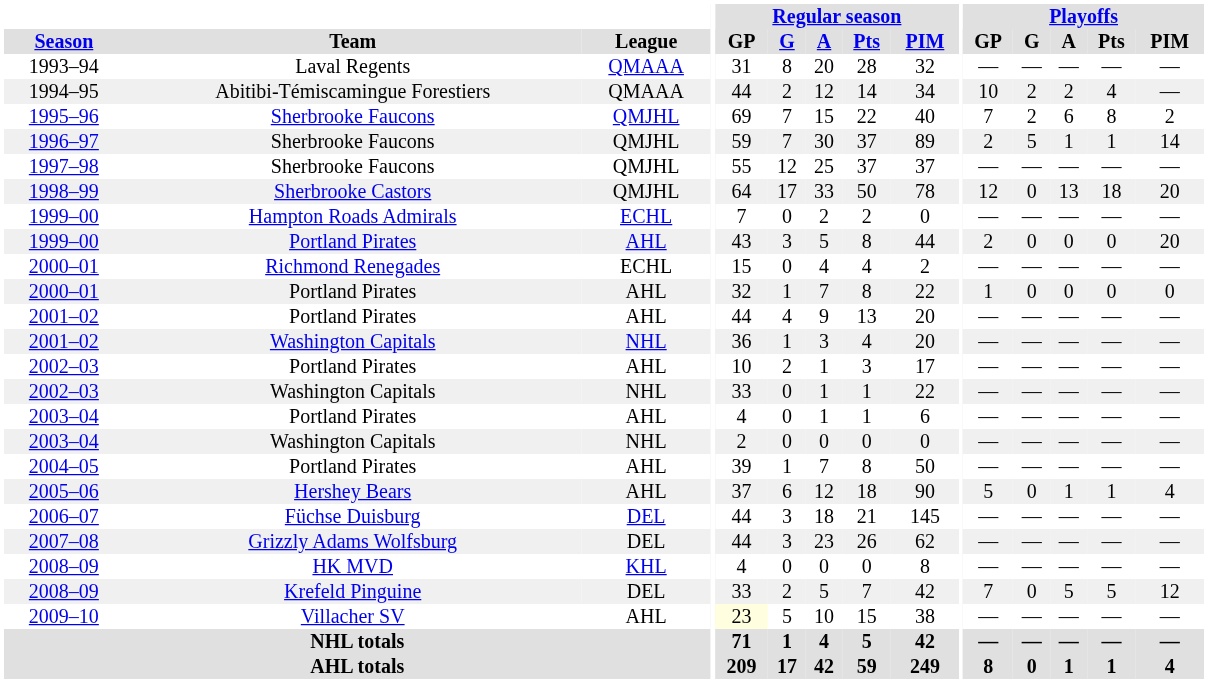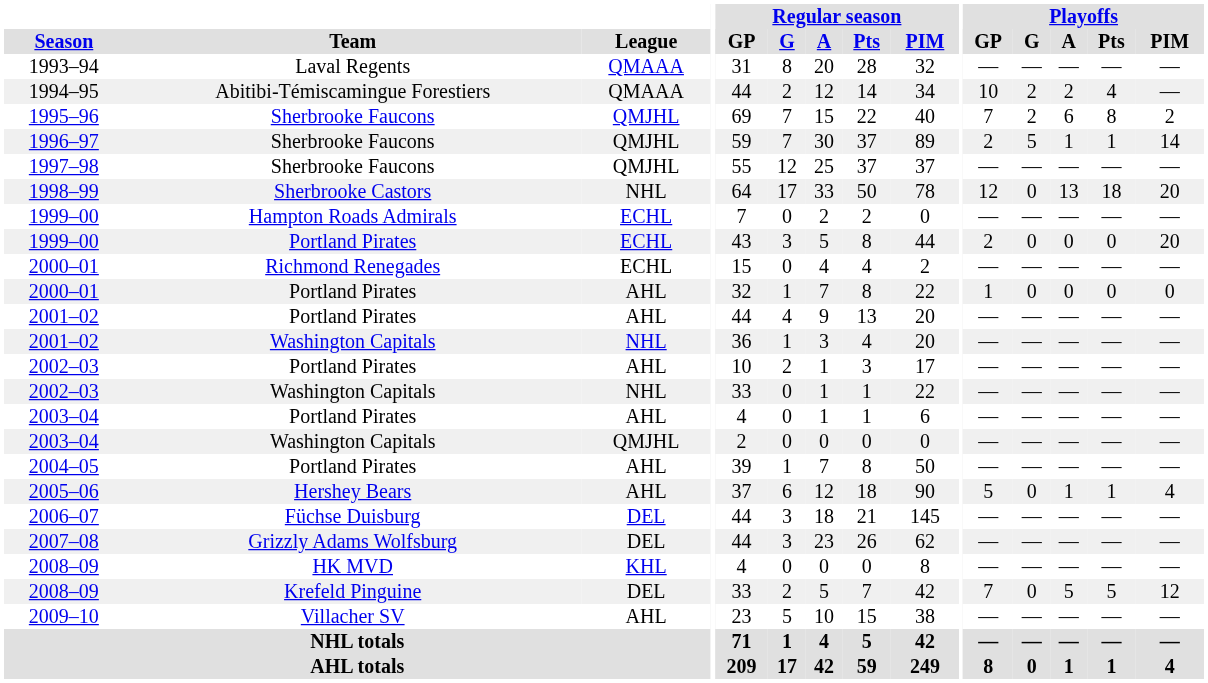 <table border="0" cellpadding="1" cellspacing="0" style="text-align:center; width:60em">
 <tr bgcolor="#e0e0e0">
 <th colspan="3" bgcolor="#ffffff"></th>
 <th rowspan="99" bgcolor="#ffffff"></th>
 <th colspan="5"><a href='#'>Regular season</a></th>
 <th rowspan="99" bgcolor="#ffffff"></th>
 <th colspan="5"><a href='#'>Playoffs</a></th>
 </tr>
 <tr bgcolor="#e0e0e0">
 <th><a href='#'>Season</a></th>
 <th>Team</th>
 <th>League</th>
 <th>GP</th>
 <th><a href='#'>G</a></th>
 <th><a href='#'>A</a></th>
 <th><a href='#'>Pts</a></th>
 <th><a href='#'>PIM</a></th>
 <th>GP</th>
 <th>G</th>
 <th>A</th>
 <th>Pts</th>
 <th>PIM</th>
 </tr>
 <tr>
 <td>1993–94</td>
 <td>Laval Regents</td>
 <td><a href='#'>QMAAA</a></td>
 <td>31</td>
 <td>8</td>
 <td>20</td>
 <td>28</td>
 <td>32</td>
 <td>—</td>
 <td>—</td>
 <td>—</td>
 <td>—</td>
 <td>—</td>
 </tr>
 <tr bgcolor="#f0f0f0">
 <td>1994–95</td>
 <td>Abitibi-Témiscamingue Forestiers</td>
 <td>QMAAA</td>
 <td>44</td>
 <td>2</td>
 <td>12</td>
 <td>14</td>
 <td>34</td>
 <td>10</td>
 <td>2</td>
 <td>2</td>
 <td>4</td>
 <td>—</td>
 </tr>
 <tr>
 <td><a href='#'>1995–96</a></td>
 <td><a href='#'>Sherbrooke Faucons</a></td>
 <td><a href='#'>QMJHL</a></td>
 <td>69</td>
 <td>7</td>
 <td>15</td>
 <td>22</td>
 <td>40</td>
 <td>7</td>
 <td>2</td>
 <td>6</td>
 <td>8</td>
 <td>2</td>
 </tr>
 <tr bgcolor="#f0f0f0">
 <td><a href='#'>1996–97</a></td>
 <td>Sherbrooke Faucons</td>
 <td>QMJHL</td>
 <td>59</td>
 <td>7</td>
 <td>30</td>
 <td>37</td>
 <td>89</td>
 <td>2</td>
 <td>5</td>
 <td>1</td>
 <td>1</td>
 <td>14</td>
 </tr>
 <tr>
 <td><a href='#'>1997–98</a></td>
 <td>Sherbrooke Faucons</td>
 <td>QMJHL</td>
 <td>55</td>
 <td>12</td>
 <td>25</td>
 <td>37</td>
 <td>37</td>
 <td>—</td>
 <td>—</td>
 <td>—</td>
 <td>—</td>
 <td>—</td>
 </tr>
 <tr bgcolor="#f0f0f0">
 <td><a href='#'>1998–99</a></td>
 <td><a href='#'>Sherbrooke Castors</a></td>
-<td>QMJHL</td>
+<td>NHL</td>
 <td>64</td>
 <td>17</td>
 <td>33</td>
 <td>50</td>
 <td>78</td>
 <td>12</td>
 <td>0</td>
 <td>13</td>
 <td>18</td>
 <td>20</td>
 </tr>
 <tr>
 <td><a href='#'>1999–00</a></td>
 <td><a href='#'>Hampton Roads Admirals</a></td>
 <td><a href='#'>ECHL</a></td>
 <td>7</td>
 <td>0</td>
 <td>2</td>
 <td>2</td>
 <td>0</td>
 <td>—</td>
 <td>—</td>
 <td>—</td>
 <td>—</td>
 <td>—</td>
 </tr>
 <tr bgcolor="#f0f0f0">
 <td><a href='#'>1999–00</a></td>
 <td><a href='#'>Portland Pirates</a></td>
-<td><a href='#'>AHL</a></td>
+<td><a href='#'>ECHL</a></td>
 <td>43</td>
 <td>3</td>
 <td>5</td>
 <td>8</td>
 <td>44</td>
 <td>2</td>
 <td>0</td>
 <td>0</td>
 <td>0</td>
 <td>20</td>
 </tr>
 <tr>
 <td><a href='#'>2000–01</a></td>
 <td><a href='#'>Richmond Renegades</a></td>
 <td>ECHL</td>
 <td>15</td>
 <td>0</td>
 <td>4</td>
 <td>4</td>
 <td>2</td>
 <td>—</td>
 <td>—</td>
 <td>—</td>
 <td>—</td>
 <td>—</td>
 </tr>
 <tr bgcolor="#f0f0f0">
 <td><a href='#'>2000–01</a></td>
 <td>Portland Pirates</td>
 <td>AHL</td>
 <td>32</td>
 <td>1</td>
 <td>7</td>
 <td>8</td>
 <td>22</td>
 <td>1</td>
 <td>0</td>
 <td>0</td>
 <td>0</td>
 <td>0</td>
 </tr>
 <tr>
 <td><a href='#'>2001–02</a></td>
 <td>Portland Pirates</td>
 <td>AHL</td>
 <td>44</td>
 <td>4</td>
 <td>9</td>
 <td>13</td>
 <td>20</td>
 <td>—</td>
 <td>—</td>
 <td>—</td>
 <td>—</td>
 <td>—</td>
 </tr>
 <tr bgcolor="#f0f0f0">
 <td><a href='#'>2001–02</a></td>
 <td><a href='#'>Washington Capitals</a></td>
 <td><a href='#'>NHL</a></td>
 <td>36</td>
 <td>1</td>
 <td>3</td>
 <td>4</td>
 <td>20</td>
 <td>—</td>
 <td>—</td>
 <td>—</td>
 <td>—</td>
 <td>—</td>
 </tr>
 <tr>
 <td><a href='#'>2002–03</a></td>
 <td>Portland Pirates</td>
 <td>AHL</td>
 <td>10</td>
 <td>2</td>
 <td>1</td>
 <td>3</td>
 <td>17</td>
 <td>—</td>
 <td>—</td>
 <td>—</td>
 <td>—</td>
 <td>—</td>
 </tr>
 <tr bgcolor="#f0f0f0">
 <td><a href='#'>2002–03</a></td>
 <td>Washington Capitals</td>
 <td>NHL</td>
 <td>33</td>
 <td>0</td>
 <td>1</td>
 <td>1</td>
 <td>22</td>
 <td>—</td>
 <td>—</td>
 <td>—</td>
 <td>—</td>
 <td>—</td>
 </tr>
 <tr>
 <td><a href='#'>2003–04</a></td>
 <td>Portland Pirates</td>
 <td>AHL</td>
 <td>4</td>
 <td>0</td>
 <td>1</td>
 <td>1</td>
 <td>6</td>
 <td>—</td>
 <td>—</td>
 <td>—</td>
 <td>—</td>
 <td>—</td>
 </tr>
 <tr bgcolor="#f0f0f0">
 <td><a href='#'>2003–04</a></td>
 <td>Washington Capitals</td>
-<td>NHL</td>
+<td>QMJHL</td>
 <td>2</td>
 <td>0</td>
 <td>0</td>
 <td>0</td>
 <td>0</td>
 <td>—</td>
 <td>—</td>
 <td>—</td>
 <td>—</td>
 <td>—</td>
 </tr>
 <tr>
 <td><a href='#'>2004–05</a></td>
 <td>Portland Pirates</td>
 <td>AHL</td>
 <td>39</td>
 <td>1</td>
 <td>7</td>
 <td>8</td>
 <td>50</td>
 <td>—</td>
 <td>—</td>
 <td>—</td>
 <td>—</td>
 <td>—</td>
 </tr>
 <tr bgcolor="#f0f0f0">
 <td><a href='#'>2005–06</a></td>
 <td><a href='#'>Hershey Bears</a></td>
 <td>AHL</td>
 <td>37</td>
 <td>6</td>
 <td>12</td>
 <td>18</td>
 <td>90</td>
 <td>5</td>
 <td>0</td>
 <td>1</td>
 <td>1</td>
 <td>4</td>
 </tr>
 <tr>
 <td><a href='#'>2006–07</a></td>
 <td><a href='#'>Füchse Duisburg</a></td>
 <td><a href='#'>DEL</a></td>
 <td>44</td>
 <td>3</td>
 <td>18</td>
 <td>21</td>
 <td>145</td>
 <td>—</td>
 <td>—</td>
 <td>—</td>
 <td>—</td>
 <td>—</td>
 </tr>
 <tr bgcolor="#f0f0f0">
 <td><a href='#'>2007–08</a></td>
 <td><a href='#'>Grizzly Adams Wolfsburg</a></td>
 <td>DEL</td>
 <td>44</td>
 <td>3</td>
 <td>23</td>
 <td>26</td>
 <td>62</td>
 <td>—</td>
 <td>—</td>
 <td>—</td>
 <td>—</td>
 <td>—</td>
 </tr>
 <tr>
 <td><a href='#'>2008–09</a></td>
 <td><a href='#'>HK MVD</a></td>
 <td><a href='#'>KHL</a></td>
 <td>4</td>
 <td>0</td>
 <td>0</td>
 <td>0</td>
 <td>8</td>
 <td>—</td>
 <td>—</td>
 <td>—</td>
 <td>—</td>
 <td>—</td>
 </tr>
 <tr bgcolor="#f0f0f0">
 <td><a href='#'>2008–09</a></td>
 <td><a href='#'>Krefeld Pinguine</a></td>
 <td>DEL</td>
 <td>33</td>
 <td>2</td>
 <td>5</td>
 <td>7</td>
 <td>42</td>
 <td>7</td>
 <td>0</td>
 <td>5</td>
 <td>5</td>
 <td>12</td>
 </tr>
 <tr>
 <td><a href='#'>2009–10</a></td>
 <td><a href='#'>Villacher SV</a></td>
 <td>AHL</td>
-<td style="background: lightyellow;">23</td>
+<td>23</td>
 <td>5</td>
 <td>10</td>
 <td>15</td>
 <td>38</td>
 <td>—</td>
 <td>—</td>
 <td>—</td>
 <td>—</td>
 <td>—</td>
 </tr>
 <tr>
 </tr>
 <tr ALIGN="center" bgcolor="#e0e0e0">
 <th colspan="3">NHL totals</th>
 <th ALIGN="center">71</th>
 <th ALIGN="center">1</th>
 <th ALIGN="center">4</th>
 <th ALIGN="center">5</th>
 <th ALIGN="center">42</th>
 <th ALIGN="center">—</th>
 <th ALIGN="center">—</th>
 <th ALIGN="center">—</th>
 <th ALIGN="center">—</th>
 <th ALIGN="center">—</th>
 </tr>
 <tr>
 </tr>
 <tr ALIGN="center" bgcolor="#e0e0e0">
 <th colspan="3">AHL totals</th>
 <th ALIGN="center">209</th>
 <th ALIGN="center">17</th>
 <th ALIGN="center">42</th>
 <th ALIGN="center">59</th>
 <th ALIGN="center">249</th>
 <th ALIGN="center">8</th>
 <th ALIGN="center">0</th>
 <th ALIGN="center">1</th>
 <th ALIGN="center">1</th>
 <th ALIGN="center">4</th>
 </tr>
 </table>
